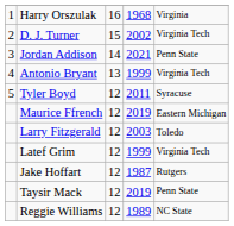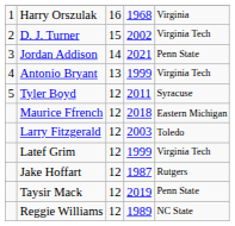 <table class="wikitable">
 <tr>
 </tr>
 <tr>
 <td>1</td>
 <td>Harry Orszulak</td>
 <td>16</td>
 <td><a href='#'>1968</a></td>
 <td style="font-size:80%;">Virginia</td>
 </tr>
 <tr>
 <td>2</td>
 <td><a href='#'>D. J. Turner</a></td>
 <td>15</td>
 <td><a href='#'>2002</a></td>
 <td style="font-size:80%;">Virginia Tech</td>
 </tr>
 <tr>
 <td>3</td>
 <td><a href='#'>Jordan Addison</a></td>
 <td>14</td>
 <td><a href='#'>2021</a></td>
 <td style="font-size:80%;">Penn State</td>
 </tr>
 <tr>
 <td>4</td>
 <td><a href='#'>Antonio Bryant</a></td>
 <td>13</td>
 <td><a href='#'>1999</a></td>
 <td style="font-size:80%;">Virginia Tech</td>
 </tr>
 <tr>
 <td>5</td>
 <td><a href='#'>Tyler Boyd</a></td>
 <td>12</td>
 <td><a href='#'>2011</a></td>
 <td style="font-size:80%;">Syracuse</td>
 </tr>
 <tr>
 <td></td>
 <td><a href='#'>Maurice Ffrench</a></td>
 <td>12</td>
-<td><a href='#'>2019</a></td>
+<td><a href='#'>2018</a></td>
 <td style="font-size:80%;">Eastern Michigan</td>
 </tr>
 <tr>
 <td></td>
 <td><a href='#'>Larry Fitzgerald</a></td>
 <td>12</td>
 <td><a href='#'>2003</a></td>
 <td style="font-size:80%;">Toledo</td>
 </tr>
 <tr>
 <td></td>
 <td>Latef Grim</td>
 <td>12</td>
 <td><a href='#'>1999</a></td>
 <td style="font-size:80%;">Virginia Tech</td>
 </tr>
 <tr>
 <td></td>
 <td>Jake Hoffart</td>
 <td>12</td>
 <td><a href='#'>1987</a></td>
 <td style="font-size:80%;">Rutgers</td>
 </tr>
 <tr>
 <td></td>
 <td>Taysir Mack</td>
 <td>12</td>
 <td><a href='#'>2019</a></td>
 <td style="font-size:80%;">Penn State</td>
 </tr>
 <tr>
 <td></td>
 <td>Reggie Williams</td>
 <td>12</td>
 <td><a href='#'>1989</a></td>
 <td style="font-size:80%;">NC State</td>
 </tr>
 </table>
